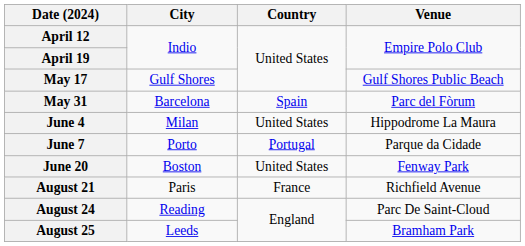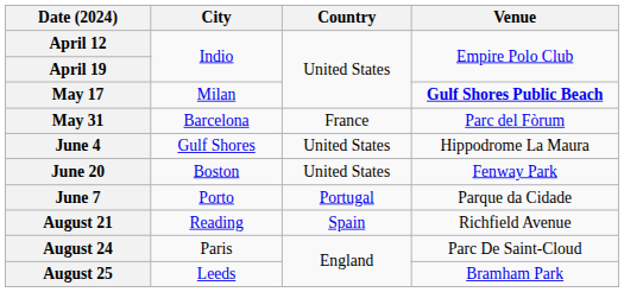 <table class="wikitable plainrowheaders" style="text-align:center;">
 <tr>
 <th scope="col" style="width:12em;">Date (2024)</th>
 <th scope="col" style="width:10em;">City</th>
 <th scope="col" style="width:10em;">Country</th>
 <th scope="col" style="width:17em;">Venue</th>
 </tr>
 <tr>
 <th scope="row" style="text-align:center;">April 12</th>
 <td rowspan="2"><a href='#'>Indio</a></td>
 <td rowspan="3">United States</td>
 <td rowspan="2"><a href='#'>Empire Polo Club</a></td>
 </tr>
 <tr>
 <th scope="row" style="text-align:center;">April 19</th>
 </tr>
 <tr>
 <th scope="row" style="text-align:center;">May 17</th>
-<td><a href='#'>Gulf Shores</a></td>
-<td><a href='#'>Gulf Shores Public Beach</a></td>
+<td><a href='#'>Milan</a></td>
+<td><strong><a href='#'>Gulf Shores Public Beach</a></strong></td>
 </tr>
 <tr>
 <th scope="row" style="text-align:center;">May 31</th>
 <td><a href='#'>Barcelona</a></td>
-<td><a href='#'>Spain</a></td>
+<td>France</td>
 <td><a href='#'>Parc del Fòrum</a></td>
 </tr>
 <tr>
 <th scope="row" style="text-align:center;">June 4</th>
-<td><a href='#'>Milan</a></td>
+<td><a href='#'>Gulf Shores</a></td>
 <td>United States</td>
 <td>Hippodrome La Maura</td>
+</tr>
+<tr>
+<th scope="row" style="text-align:center;">June 20</th>
+<td><a href='#'>Boston</a></td>
+<td>United States</td>
+<td><a href='#'>Fenway Park</a></td>
 </tr>
 <tr>
 <th scope="row" style="text-align:center;">June 7</th>
 <td><a href='#'>Porto</a></td>
 <td><a href='#'>Portugal</a></td>
 <td>Parque da Cidade</td>
 </tr>
 <tr>
-<th scope="row" style="text-align:center;">June 20</th>
-<td><a href='#'>Boston</a></td>
-<td>United States</td>
-<td><a href='#'>Fenway Park</a></td>
-</tr>
-<tr>
 <th scope="row" style="text-align:center;">August 21</th>
-<td>Paris</td>
-<td>France</td>
+<td><a href='#'>Reading</a></td>
+<td><a href='#'>Spain</a></td>
 <td>Richfield Avenue</td>
 </tr>
 <tr>
 <th scope="row" style="text-align:center;">August 24</th>
-<td><a href='#'>Reading</a></td>
+<td>Paris</td>
 <td rowspan="2">England</td>
 <td>Parc De Saint-Cloud</td>
 </tr>
 <tr>
 <th scope="row" style="text-align:center;">August 25</th>
 <td><a href='#'>Leeds</a></td>
 <td><a href='#'>Bramham Park</a></td>
 </tr>
 </table>
